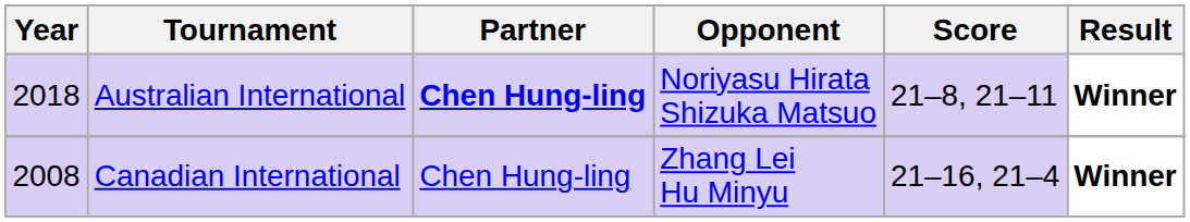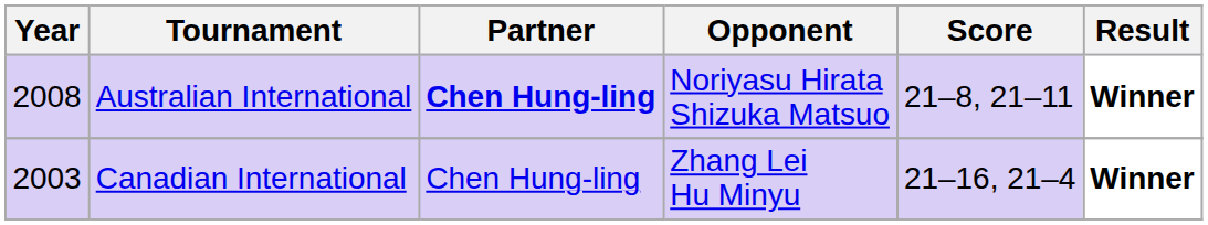 <table class="sortable wikitable" style="font-size: 90%;">
 <tr>
 <th>Year</th>
 <th>Tournament</th>
 <th>Partner</th>
 <th>Opponent</th>
 <th>Score</th>
 <th>Result</th>
 </tr>
 <tr style="background:#D8CEF6">
-<td align="center">2018</td>
+<td align="center">2008</td>
 <td align="left"><a href='#'>Australian International</a></td>
 <td align="left"><strong> <a href='#'>Chen Hung-ling</a></strong></td>
 <td align="left"> <a href='#'>Noriyasu Hirata</a> <br>  <a href='#'>Shizuka Matsuo</a></td>
 <td align="left">21–8, 21–11</td>
 <td style="text-align:left; background:white"> <strong>Winner</strong></td>
 </tr>
 <tr>
 </tr>
 <tr style="background:#D8CEF6">
-<td align="center">2008</td>
+<td align="center">2003</td>
 <td align="left"><a href='#'>Canadian International</a></td>
 <td align="left"> <a href='#'>Chen Hung-ling</a></td>
 <td align="left"> <a href='#'>Zhang Lei</a> <br>  <a href='#'>Hu Minyu</a></td>
 <td align="left">21–16, 21–4</td>
 <td style="text-align:left; background:white"> <strong>Winner</strong></td>
 </tr>
 </table>
